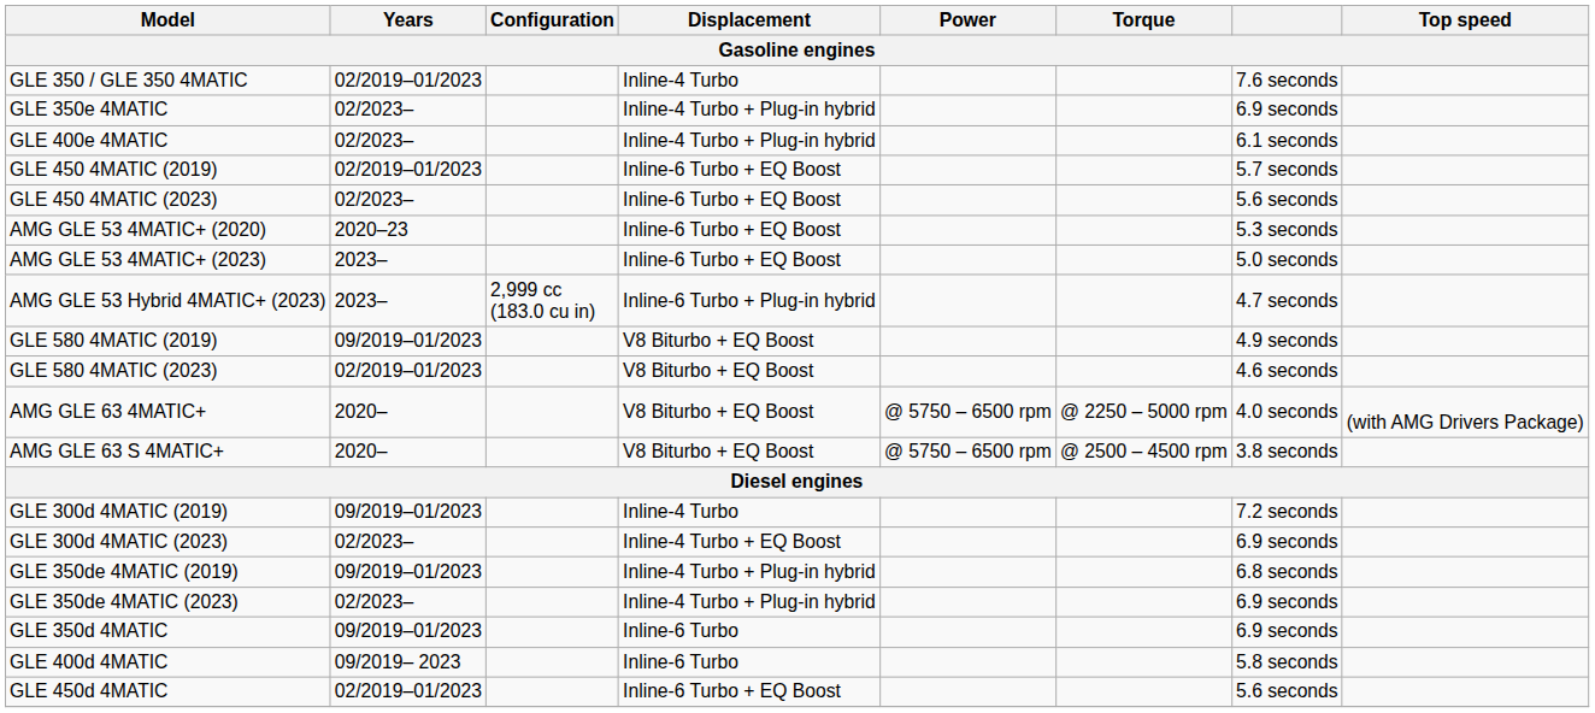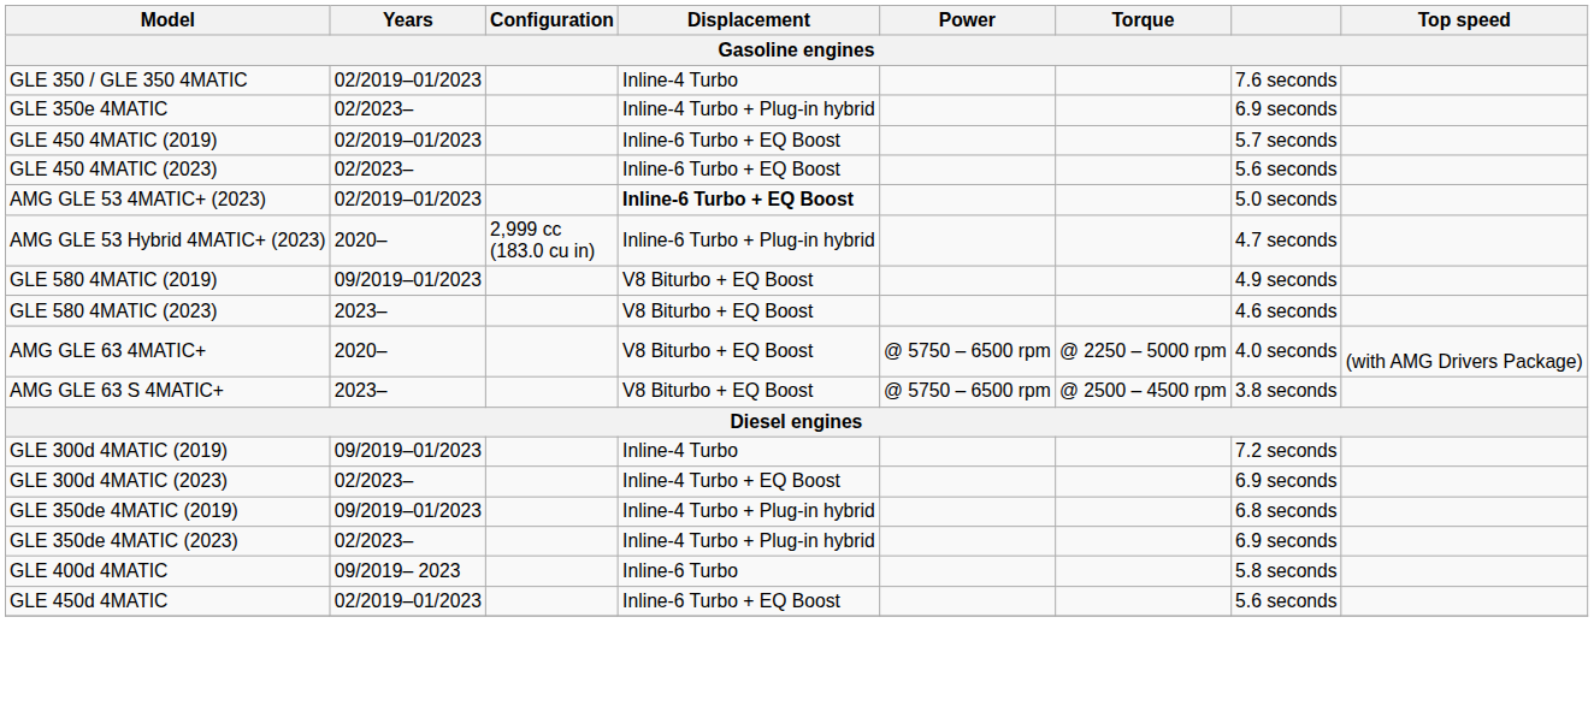 <table class="wikitable">
 <tr>
 <th>Model</th>
 <th>Years</th>
 <th>Configuration</th>
 <th>Displacement</th>
 <th>Power</th>
 <th>Torque</th>
 <th></th>
 <th>Top speed</th>
 </tr>
 <tr>
 <th colspan="8" style="text-align:center">Gasoline engines</th>
 </tr>
 <tr>
 <td>GLE 350  / GLE 350 4MATIC</td>
 <td>02/2019–01/2023</td>
 <td></td>
 <td>Inline-4 Turbo</td>
 <td></td>
 <td></td>
 <td>7.6 seconds</td>
 <td></td>
 </tr>
 <tr>
 <td>GLE 350e 4MATIC</td>
 <td>02/2023–</td>
 <td></td>
 <td>Inline-4 Turbo + Plug-in hybrid</td>
 <td></td>
 <td></td>
 <td>6.9 seconds</td>
 <td></td>
 </tr>
 <tr>
-<td>GLE 400e 4MATIC</td>
-<td>02/2023–</td>
-<td></td>
-<td>Inline-4 Turbo + Plug-in hybrid</td>
-<td></td>
-<td></td>
-<td>6.1 seconds</td>
-<td></td>
-</tr>
-<tr>
 <td>GLE 450 4MATIC (2019)</td>
 <td>02/2019–01/2023</td>
 <td></td>
 <td>Inline-6 Turbo + EQ Boost</td>
 <td></td>
 <td></td>
 <td>5.7 seconds</td>
 <td></td>
 </tr>
 <tr>
 <td>GLE 450 4MATIC (2023)</td>
 <td>02/2023–</td>
 <td></td>
 <td>Inline-6 Turbo + EQ Boost</td>
 <td></td>
 <td></td>
 <td>5.6 seconds</td>
 <td></td>
 </tr>
 <tr>
-<td>AMG GLE 53 4MATIC+ (2020)</td>
-<td>2020–23</td>
+<td>AMG GLE 53 4MATIC+ (2023)</td>
+<td>02/2019–01/2023</td>
 <td></td>
-<td>Inline-6 Turbo + EQ Boost</td>
-<td></td>
-<td></td>
-<td>5.3 seconds</td>
-<td></td>
-</tr>
-<tr>
-<td>AMG GLE 53 4MATIC+ (2023)</td>
-<td>2023–</td>
-<td></td>
-<td>Inline-6 Turbo + EQ Boost</td>
+<td><strong>Inline-6 Turbo + EQ Boost</strong></td>
 <td></td>
 <td></td>
 <td>5.0 seconds</td>
 <td></td>
 </tr>
 <tr>
 <td>AMG GLE 53 Hybrid 4MATIC+ (2023)</td>
-<td>2023–</td>
+<td>2020–</td>
 <td>2,999 cc<br>(183.0 cu in)</td>
 <td>Inline-6 Turbo + Plug-in hybrid</td>
 <td></td>
 <td></td>
 <td>4.7 seconds</td>
 <td></td>
 </tr>
 <tr>
 <td>GLE 580 4MATIC (2019)</td>
 <td>09/2019–01/2023</td>
 <td></td>
 <td>V8 Biturbo + EQ Boost</td>
 <td></td>
 <td></td>
 <td>4.9 seconds</td>
 <td></td>
 </tr>
 <tr>
 <td>GLE 580 4MATIC (2023)</td>
-<td>02/2019–01/2023</td>
+<td>2023–</td>
 <td></td>
 <td>V8 Biturbo + EQ Boost</td>
 <td></td>
 <td></td>
 <td>4.6 seconds</td>
 <td></td>
 </tr>
 <tr>
 <td>AMG GLE 63 4MATIC+</td>
 <td>2020–</td>
 <td></td>
 <td>V8 Biturbo + EQ Boost</td>
 <td> @ 5750 – 6500 rpm</td>
 <td> @ 2250 – 5000 rpm</td>
 <td>4.0 seconds</td>
 <td><br> (with AMG Drivers Package)</td>
 </tr>
 <tr>
 <td>AMG GLE 63 S 4MATIC+</td>
-<td>2020–</td>
+<td>2023–</td>
 <td></td>
 <td>V8 Biturbo + EQ Boost</td>
 <td> @ 5750 – 6500 rpm</td>
 <td> @ 2500 – 4500 rpm</td>
 <td>3.8 seconds</td>
 <td></td>
 </tr>
 <tr>
 <th colspan="8" style="text-align:center">Diesel engines</th>
 </tr>
 <tr>
 <td>GLE 300d 4MATIC (2019)</td>
 <td>09/2019–01/2023</td>
 <td></td>
 <td>Inline-4 Turbo</td>
 <td></td>
 <td></td>
 <td>7.2 seconds</td>
 <td></td>
 </tr>
 <tr>
 <td>GLE 300d 4MATIC (2023)</td>
 <td>02/2023–</td>
 <td></td>
 <td>Inline-4 Turbo + EQ Boost</td>
 <td></td>
 <td></td>
 <td>6.9 seconds</td>
 <td></td>
 </tr>
 <tr>
 <td>GLE 350de 4MATIC (2019)</td>
 <td>09/2019–01/2023</td>
 <td></td>
 <td>Inline-4 Turbo + Plug-in hybrid</td>
 <td></td>
 <td></td>
 <td>6.8 seconds</td>
 <td></td>
 </tr>
 <tr>
 <td>GLE 350de 4MATIC (2023)</td>
 <td>02/2023–</td>
 <td></td>
 <td>Inline-4 Turbo + Plug-in hybrid</td>
 <td></td>
 <td></td>
 <td>6.9 seconds</td>
 <td></td>
 </tr>
 <tr>
-<td>GLE 350d 4MATIC</td>
-<td>09/2019–01/2023</td>
-<td></td>
-<td>Inline-6 Turbo</td>
-<td></td>
-<td></td>
-<td>6.9 seconds</td>
-<td></td>
-</tr>
-<tr>
 <td>GLE 400d 4MATIC</td>
 <td>09/2019– 2023</td>
 <td></td>
 <td>Inline-6 Turbo</td>
 <td></td>
 <td></td>
 <td>5.8 seconds</td>
 <td></td>
 </tr>
 <tr>
 <td>GLE 450d 4MATIC</td>
 <td>02/2019–01/2023</td>
 <td></td>
 <td>Inline-6 Turbo + EQ Boost</td>
 <td></td>
 <td></td>
 <td>5.6 seconds</td>
 <td></td>
 </tr>
 <tr>
 </tr>
 </table>
